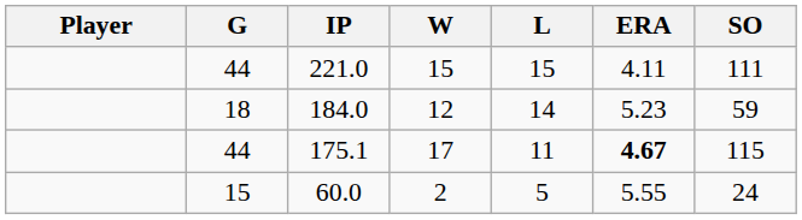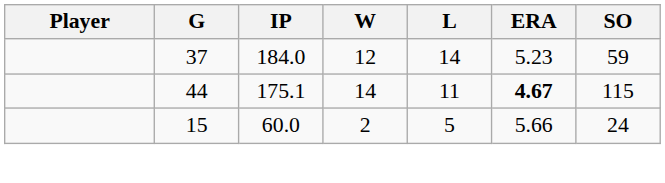 <table class="wikitable sortable">
 <tr>
 <th bgcolor="#DDDDFF" width="16%">Player</th>
 <th bgcolor="#DDDDFF" width="9%">G</th>
 <th bgcolor="#DDDDFF" width="9%">IP</th>
 <th bgcolor="#DDDDFF" width="9%">W</th>
 <th bgcolor="#DDDDFF" width="9%">L</th>
 <th bgcolor="#DDDDFF" width="9%">ERA</th>
 <th bgcolor="#DDDDFF" width="9%">SO</th>
 </tr>
 <tr align="center">
 <td></td>
-<td>44</td>
-<td>221.0</td>
-<td>15</td>
-<td>15</td>
-<td>4.11</td>
-<td>111</td>
-</tr>
-<tr align="center">
-<td></td>
-<td>18</td>
+<td>37</td>
 <td>184.0</td>
 <td>12</td>
 <td>14</td>
 <td>5.23</td>
 <td>59</td>
 </tr>
 <tr align="center">
 <td></td>
 <td>44</td>
 <td>175.1</td>
-<td>17</td>
+<td>14</td>
 <td>11</td>
 <td><strong>4.67</strong></td>
 <td>115</td>
 </tr>
 <tr align="center">
 <td></td>
 <td>15</td>
 <td>60.0</td>
 <td>2</td>
 <td>5</td>
-<td>5.55</td>
+<td>5.66</td>
 <td>24</td>
 </tr>
 </table>
